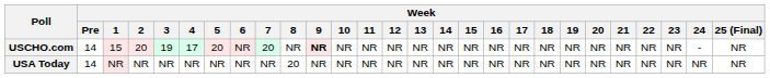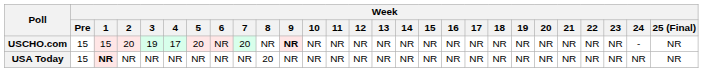 <table class="wikitable" style="white-space:nowrap;">
 <tr>
 <th scope="col" width="100" rowspan="2">Poll</th>
 <th colspan="26">Week</th>
 </tr>
 <tr>
 <th scope="col" width="30">Pre</th>
 <th scope="col" width="30">1</th>
 <th scope="col" width="30">2</th>
 <th scope="col" width="30">3</th>
 <th scope="col" width="30">4</th>
 <th scope="col" width="30">5</th>
 <th scope="col" width="30">6</th>
 <th scope="col" width="30">7</th>
 <th scope="col" width="30">8</th>
 <th scope="col" width="30">9</th>
 <th scope="col" width="30">10</th>
 <th scope="col" width="30">11</th>
 <th scope="col" width="30">12</th>
 <th scope="col" width="30">13</th>
 <th scope="col" width="30">14</th>
 <th scope="col" width="30">15</th>
 <th scope="col" width="30">16</th>
 <th scope="col" width="30">17</th>
 <th scope="col" width="30">18</th>
 <th scope="col" width="30">19</th>
 <th scope="col" width="30">20</th>
 <th scope="col" width="30">21</th>
 <th scope="col" width="30">22</th>
 <th scope="col" width="30">23</th>
 <th scope="col" width="30">24</th>
 <th scope="col" width="30">25 (Final)</th>
 </tr>
 <tr style="text-align:center;">
 <th>USCHO.com</th>
-<td bgcolor=FFFFFF>14</td>
+<td bgcolor=FFFFFF>15</td>
 <td bgcolor=FFE6E6>15</td>
 <td bgcolor=FFE6E6>20</td>
 <td bgcolor=D8FFEB>19</td>
 <td bgcolor=D8FFEB>17</td>
 <td bgcolor=FFE6E6>20</td>
 <td bgcolor=FFE6E6>NR</td>
 <td bgcolor=D8FFEB>20</td>
 <td bgcolor=FFFFFF>NR</td>
 <td bgcolor=FFE6E6><strong>NR</strong></td>
 <td bgcolor=FFFFFF>NR</td>
 <td bgcolor=FFFFFF>NR</td>
 <td bgcolor=FFFFFF>NR</td>
 <td bgcolor=FFFFFF>NR</td>
 <td bgcolor=FFFFFF>NR</td>
 <td bgcolor=FFFFFF>NR</td>
 <td bgcolor=FFFFFF>NR</td>
 <td bgcolor=FFFFFF>NR</td>
 <td bgcolor=FFFFFF>NR</td>
 <td bgcolor=FFFFFF>NR</td>
 <td bgcolor=FFFFFF>NR</td>
 <td bgcolor=FFFFFF>NR</td>
 <td bgcolor=FFFFFF>NR</td>
 <td bgcolor=FFFFFF>NR</td>
 <td bgcolor=FFFFFF>-</td>
 <td bgcolor=FFFFFF>NR</td>
 </tr>
 <tr style="text-align:center;">
 <th>USA Today</th>
-<td bgcolor=FFFFFF>14</td>
-<td bgcolor=FFE6E6>NR</td>
+<td bgcolor=FFFFFF>15</td>
+<td bgcolor=FFE6E6><strong>NR</strong></td>
 <td bgcolor=FFFFFF>NR</td>
 <td bgcolor=FFFFFF>NR</td>
 <td bgcolor=FFFFFF>NR</td>
 <td bgcolor=FFFFFF>NR</td>
 <td bgcolor=FFFFFF>NR</td>
 <td bgcolor=FFFFFF>NR</td>
 <td bgcolor=FFFFFF>20</td>
 <td bgcolor=FFFFFF>NR</td>
 <td bgcolor=FFFFFF>NR</td>
 <td bgcolor=FFFFFF>NR</td>
 <td bgcolor=FFFFFF>NR</td>
 <td bgcolor=FFFFFF>NR</td>
 <td bgcolor=FFFFFF>NR</td>
 <td bgcolor=FFFFFF>NR</td>
 <td bgcolor=FFFFFF>NR</td>
 <td bgcolor=FFFFFF>NR</td>
 <td bgcolor=FFFFFF>NR</td>
 <td bgcolor=FFFFFF>NR</td>
 <td bgcolor=FFFFFF>NR</td>
 <td bgcolor=FFFFFF>NR</td>
 <td bgcolor=FFFFFF>NR</td>
 <td bgcolor=FFFFFF>NR</td>
 <td bgcolor=FFFFFF>NR</td>
 <td bgcolor=FFFFFF>NR</td>
 </tr>
 </table>
